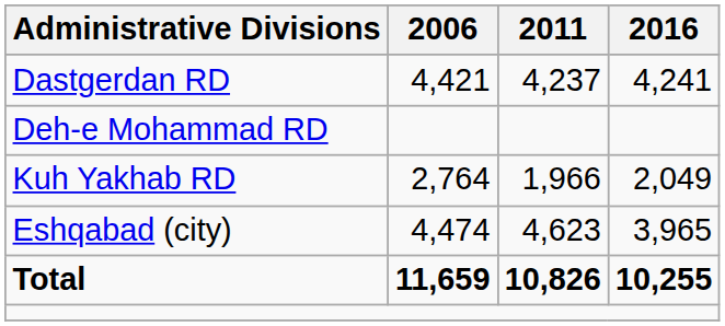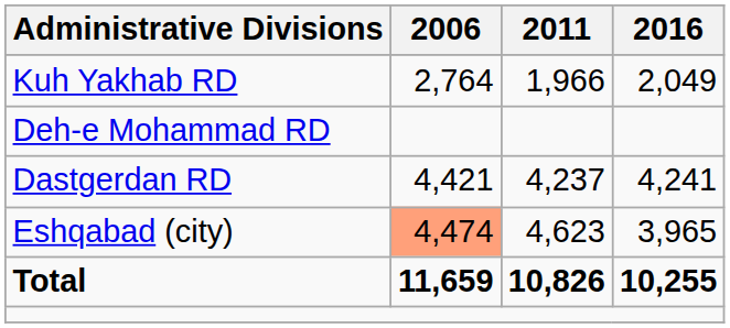 <table class="wikitable">
 <tr>
 <th>Administrative Divisions</th>
 <th>2006</th>
 <th>2011</th>
 <th>2016</th>
 </tr>
 <tr>
-<td><a href='#'>Dastgerdan RD</a></td>
-<td style="text-align: right;">4,421</td>
-<td style="text-align: right;">4,237</td>
-<td style="text-align: right;">4,241</td>
+<td><a href='#'>Kuh Yakhab RD</a></td>
+<td style="text-align: right;">2,764</td>
+<td style="text-align: right;">1,966</td>
+<td style="text-align: right;">2,049</td>
 </tr>
 <tr>
 <td><a href='#'>Deh-e Mohammad RD</a></td>
 <td style="text-align: right;"></td>
 <td style="text-align: right;"></td>
 <td style="text-align: right;"></td>
 </tr>
 <tr>
-<td><a href='#'>Kuh Yakhab RD</a></td>
-<td style="text-align: right;">2,764</td>
-<td style="text-align: right;">1,966</td>
-<td style="text-align: right;">2,049</td>
+<td><a href='#'>Dastgerdan RD</a></td>
+<td style="text-align: right;">4,421</td>
+<td style="text-align: right;">4,237</td>
+<td style="text-align: right;">4,241</td>
 </tr>
 <tr>
 <td><a href='#'>Eshqabad</a> (city)</td>
-<td style="text-align: right;">4,474</td>
+<td style="background: lightsalmon; text-align: right;">4,474</td>
 <td style="text-align: right;">4,623</td>
 <td style="text-align: right;">3,965</td>
 </tr>
 <tr>
 <td><strong>Total</strong></td>
 <td style="text-align: right;"><strong>11,659</strong></td>
 <td style="text-align: right;"><strong>10,826</strong></td>
 <td style="text-align: right;"><strong>10,255</strong></td>
 </tr>
 <tr>
 <td colspan=4></td>
 </tr>
 </table>
